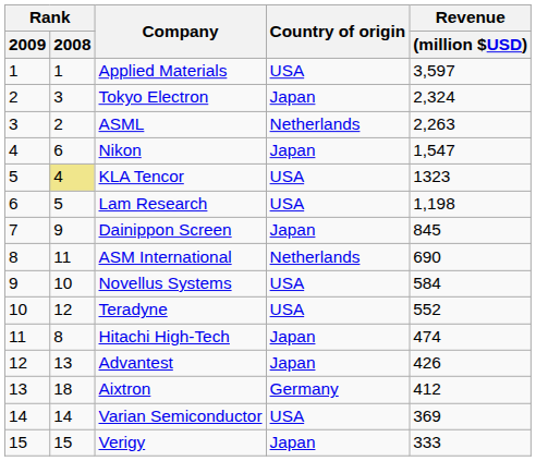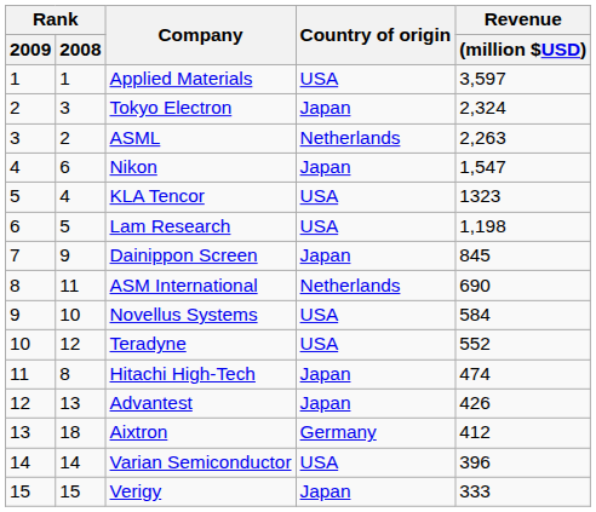 <table class="wikitable" style="text-align=left;">
 <tr>
 <th Colspan="2">Rank</th>
 <th Rowspan="2">Company</th>
 <th Rowspan="2">Country of origin</th>
 <th>Revenue</th>
 </tr>
 <tr>
 <th>2009</th>
 <th>2008</th>
 <th>(million $<a href='#'>USD</a>)</th>
 </tr>
 <tr>
 <td>1</td>
 <td>1</td>
 <td><a href='#'>Applied Materials</a></td>
 <td><a href='#'>USA</a></td>
 <td>3,597</td>
 </tr>
 <tr>
 <td>2</td>
 <td>3</td>
 <td><a href='#'>Tokyo Electron</a></td>
 <td><a href='#'>Japan</a></td>
 <td>2,324</td>
 </tr>
 <tr>
 <td>3</td>
 <td>2</td>
 <td><a href='#'>ASML</a></td>
 <td><a href='#'>Netherlands</a></td>
 <td>2,263</td>
 </tr>
 <tr>
 <td>4</td>
 <td>6</td>
 <td><a href='#'>Nikon</a></td>
 <td><a href='#'>Japan</a></td>
 <td>1,547</td>
 </tr>
 <tr>
 <td>5</td>
-<td style="background: khaki;">4</td>
+<td>4</td>
 <td><a href='#'>KLA Tencor</a></td>
 <td><a href='#'>USA</a></td>
 <td>1323</td>
 </tr>
 <tr>
 <td>6</td>
 <td>5</td>
 <td><a href='#'>Lam Research</a></td>
 <td><a href='#'>USA</a></td>
 <td>1,198</td>
 </tr>
 <tr>
 <td>7</td>
 <td>9</td>
 <td><a href='#'>Dainippon Screen</a></td>
 <td><a href='#'>Japan</a></td>
 <td>845</td>
 </tr>
 <tr>
 <td>8</td>
 <td>11</td>
 <td><a href='#'>ASM International</a></td>
 <td><a href='#'>Netherlands</a></td>
 <td>690</td>
 </tr>
 <tr>
 <td>9</td>
 <td>10</td>
 <td><a href='#'>Novellus Systems</a></td>
 <td><a href='#'>USA</a></td>
 <td>584</td>
 </tr>
 <tr>
 <td>10</td>
 <td>12</td>
 <td><a href='#'>Teradyne</a></td>
 <td><a href='#'>USA</a></td>
 <td>552</td>
 </tr>
 <tr>
 <td>11</td>
 <td>8</td>
 <td><a href='#'>Hitachi High-Tech</a></td>
 <td><a href='#'>Japan</a></td>
 <td>474</td>
 </tr>
 <tr>
 <td>12</td>
 <td>13</td>
 <td><a href='#'>Advantest</a></td>
 <td><a href='#'>Japan</a></td>
 <td>426</td>
 </tr>
 <tr>
 <td>13</td>
 <td>18</td>
 <td><a href='#'>Aixtron</a></td>
 <td><a href='#'>Germany</a></td>
 <td>412</td>
 </tr>
 <tr>
 <td>14</td>
 <td>14</td>
 <td><a href='#'>Varian Semiconductor</a></td>
 <td><a href='#'>USA</a></td>
-<td>369</td>
+<td>396</td>
 </tr>
 <tr>
 <td>15</td>
 <td>15</td>
 <td><a href='#'>Verigy</a></td>
 <td><a href='#'>Japan</a></td>
 <td>333</td>
 </tr>
 </table>
